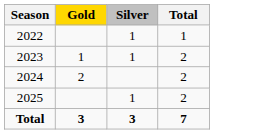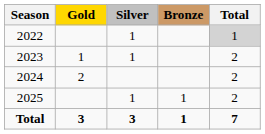 <table class="wikitable" style="text-align:center;">
 <tr>
 <th width = "55">Season</th>
 <th width = "55" style="background: gold;">Gold</th>
 <th width = "55" style="background: silver;">Silver</th>
+<th width = "55" style="background: #cc9966;">Bronze</th>
 <th width = "55">Total</th>
 </tr>
 <tr>
 <td>2022</td>
 <td></td>
 <td>1</td>
-<td>1</td>
+<td></td>
+<td style="background: lightgrey;">1</td>
 </tr>
 <tr>
 <td>2023</td>
 <td>1</td>
 <td>1</td>
+<td></td>
 <td>2</td>
 </tr>
 <tr>
 <td>2024</td>
 <td>2</td>
+<td></td>
 <td></td>
 <td>2</td>
 </tr>
 <tr>
 <td>2025</td>
 <td></td>
 <td>1</td>
+<td>1</td>
 <td>2</td>
 </tr>
 <tr>
 <td><strong>Total</strong></td>
 <td><strong>3</strong></td>
 <td><strong>3</strong></td>
+<td><strong>1</strong></td>
 <td><strong>7</strong></td>
 </tr>
 </table>
